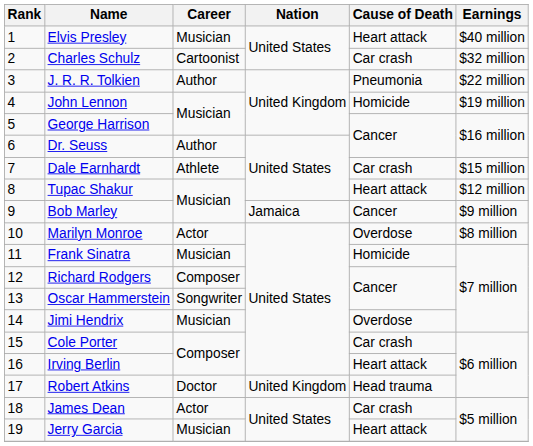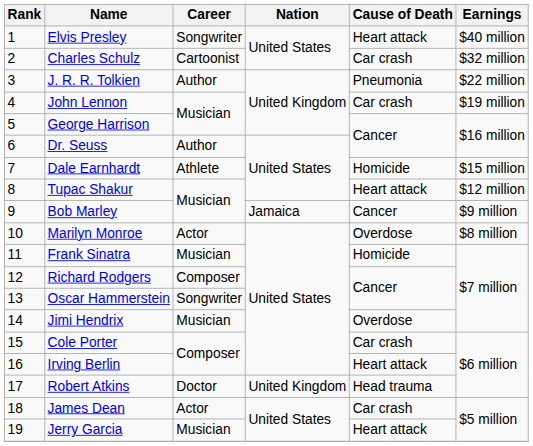 <table class="wikitable sortable" border="1">
 <tr>
 <th scope="col">Rank</th>
 <th scope="col">Name</th>
 <th scope="col">Career</th>
 <th scope="col">Nation</th>
 <th>Cause of Death</th>
 <th scope="col">Earnings</th>
 </tr>
 <tr>
 <td>1</td>
 <td><a href='#'>Elvis Presley</a></td>
-<td>Musician</td>
+<td>Songwriter</td>
 <td rowspan="2">United States</td>
 <td>Heart attack</td>
 <td>$40 million</td>
 </tr>
 <tr>
 <td>2</td>
 <td><a href='#'>Charles Schulz</a></td>
 <td>Cartoonist</td>
 <td>Car crash</td>
 <td>$32 million</td>
 </tr>
 <tr>
 <td>3</td>
 <td><a href='#'>J. R. R. Tolkien</a></td>
 <td>Author</td>
 <td rowspan="3">United Kingdom</td>
 <td>Pneumonia</td>
 <td>$22 million</td>
 </tr>
 <tr>
 <td>4</td>
 <td><a href='#'>John Lennon</a></td>
 <td rowspan="2">Musician</td>
-<td>Homicide</td>
+<td>Car crash</td>
 <td>$19 million</td>
 </tr>
 <tr>
 <td>5</td>
 <td><a href='#'>George Harrison</a></td>
 <td rowspan="2">Cancer</td>
 <td rowspan="2">$16 million</td>
 </tr>
 <tr>
 <td>6</td>
 <td><a href='#'>Dr. Seuss</a></td>
 <td>Author</td>
 <td rowspan="3">United States</td>
 </tr>
 <tr>
 <td>7</td>
 <td><a href='#'>Dale Earnhardt</a></td>
 <td>Athlete</td>
-<td>Car crash</td>
+<td>Homicide</td>
 <td>$15 million</td>
 </tr>
 <tr>
 <td>8</td>
 <td><a href='#'>Tupac Shakur</a></td>
 <td rowspan="2">Musician</td>
 <td>Heart attack</td>
 <td>$12 million</td>
 </tr>
 <tr>
 <td>9</td>
 <td><a href='#'>Bob Marley</a></td>
 <td>Jamaica</td>
 <td>Cancer</td>
 <td>$9 million</td>
 </tr>
 <tr>
 <td>10</td>
 <td><a href='#'>Marilyn Monroe</a></td>
 <td>Actor</td>
 <td rowspan="7">United States</td>
 <td>Overdose</td>
 <td>$8 million</td>
 </tr>
 <tr>
 <td>11</td>
 <td><a href='#'>Frank Sinatra</a></td>
 <td>Musician</td>
 <td>Homicide</td>
 <td rowspan="4">$7 million</td>
 </tr>
 <tr>
 <td>12</td>
 <td><a href='#'>Richard Rodgers</a></td>
 <td>Composer</td>
 <td rowspan="2">Cancer</td>
 </tr>
 <tr>
 <td>13</td>
 <td><a href='#'>Oscar Hammerstein</a></td>
 <td>Songwriter</td>
 </tr>
 <tr>
 <td>14</td>
 <td><a href='#'>Jimi Hendrix</a></td>
 <td>Musician</td>
 <td>Overdose</td>
 </tr>
 <tr>
 <td>15</td>
 <td><a href='#'>Cole Porter</a></td>
 <td rowspan="2">Composer</td>
 <td>Car crash</td>
 <td rowspan="3">$6 million</td>
 </tr>
 <tr>
 <td>16</td>
 <td><a href='#'>Irving Berlin</a></td>
 <td>Heart attack</td>
 </tr>
 <tr>
 <td>17</td>
 <td><a href='#'>Robert Atkins</a></td>
 <td>Doctor</td>
 <td>United Kingdom</td>
 <td>Head trauma</td>
 </tr>
 <tr>
 <td>18</td>
 <td><a href='#'>James Dean</a></td>
 <td>Actor</td>
 <td rowspan="2">United States</td>
 <td>Car crash</td>
 <td rowspan="2">$5 million</td>
 </tr>
 <tr>
 <td>19</td>
 <td><a href='#'>Jerry Garcia</a></td>
 <td>Musician</td>
 <td>Heart attack</td>
 </tr>
 <tr>
 </tr>
 </table>
